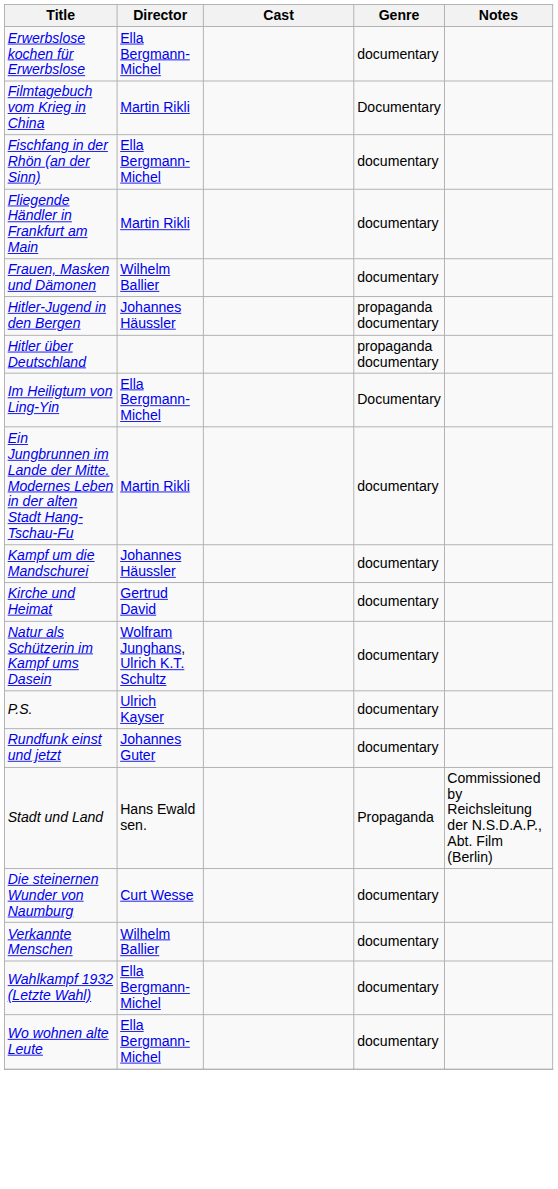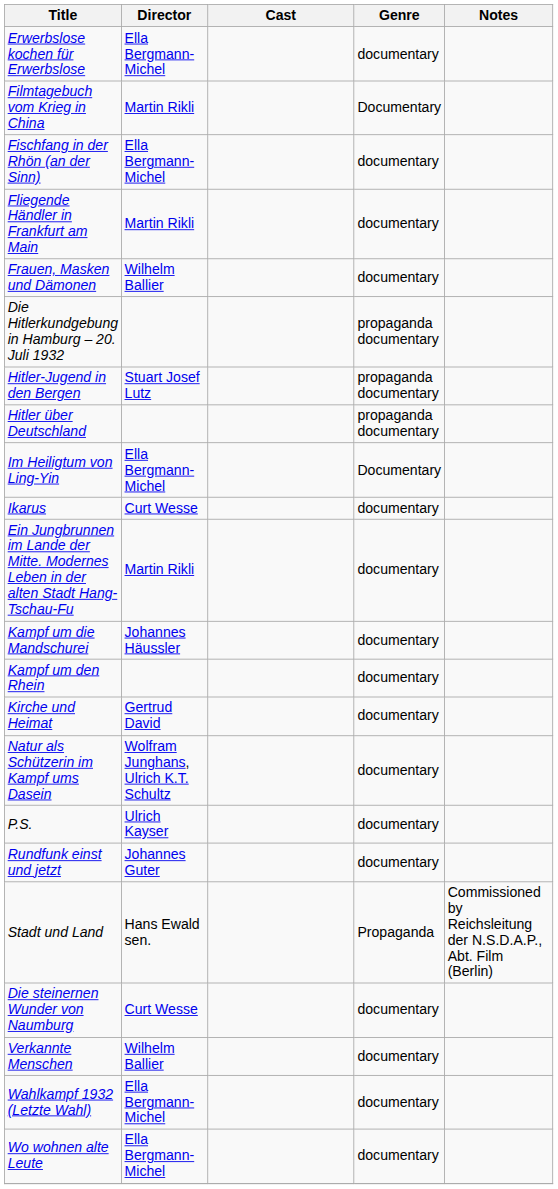 <table class="wikitable" style="width:100%;">
 <tr>
 <th style="width:21%;">Title</th>
 <th style="width:16%;">Director</th>
 <th style="width:30%;">Cast</th>
 <th style="width:13%;">Genre</th>
 <th style="width:20%;">Notes</th>
 </tr>
 <tr>
 <td><em><a href='#'>Erwerbslose kochen für Erwerbslose</a></em></td>
 <td><a href='#'>Ella Bergmann-Michel</a></td>
 <td></td>
 <td>documentary</td>
 <td></td>
 </tr>
 <tr>
 <td><em><a href='#'>Filmtagebuch vom Krieg in China</a></em></td>
 <td><a href='#'>Martin Rikli</a></td>
 <td></td>
 <td>Documentary</td>
 <td></td>
 </tr>
 <tr>
 <td><em><a href='#'>Fischfang in der Rhön (an der Sinn)</a></em></td>
 <td><a href='#'>Ella Bergmann-Michel</a></td>
 <td></td>
 <td>documentary</td>
 <td></td>
 </tr>
 <tr>
 <td><em><a href='#'>Fliegende Händler in Frankfurt am Main</a></em></td>
 <td><a href='#'>Martin Rikli</a></td>
 <td></td>
 <td>documentary</td>
 <td></td>
 </tr>
 <tr>
 <td><em><a href='#'>Frauen, Masken und Dämonen</a></em></td>
 <td><a href='#'>Wilhelm Ballier</a></td>
 <td></td>
 <td>documentary</td>
 <td></td>
 </tr>
 <tr>
+<td><em>Die Hitlerkundgebung in Hamburg – 20. Juli 1932</em></td>
+<td></td>
+<td></td>
+<td>propaganda documentary</td>
+<td></td>
+</tr>
+<tr>
 <td><em><a href='#'>Hitler-Jugend in den Bergen</a></em></td>
-<td><a href='#'>Johannes Häussler</a></td>
+<td><a href='#'>Stuart Josef Lutz</a></td>
 <td></td>
 <td>propaganda documentary</td>
 <td></td>
 </tr>
 <tr>
 <td><em><a href='#'>Hitler über Deutschland</a></em></td>
 <td></td>
 <td></td>
 <td>propaganda documentary</td>
 <td></td>
 </tr>
 <tr>
 <td><em><a href='#'>Im Heiligtum von Ling-Yin</a></em></td>
 <td><a href='#'>Ella Bergmann-Michel</a></td>
 <td></td>
 <td>Documentary</td>
 <td></td>
 </tr>
 <tr>
+<td><em><a href='#'>Ikarus</a></em></td>
+<td><a href='#'>Curt Wesse</a></td>
+<td></td>
+<td>documentary</td>
+<td></td>
+</tr>
+<tr>
 <td><em><a href='#'>Ein Jungbrunnen im Lande der Mitte. Modernes Leben in der alten Stadt Hang-Tschau-Fu</a></em></td>
 <td><a href='#'>Martin Rikli</a></td>
 <td></td>
 <td>documentary</td>
 <td></td>
 </tr>
 <tr>
 <td><em><a href='#'>Kampf um die Mandschurei</a></em></td>
 <td><a href='#'>Johannes Häussler</a></td>
+<td></td>
+<td>documentary</td>
+<td></td>
+</tr>
+<tr>
+<td><em><a href='#'>Kampf um den Rhein</a></em></td>
+<td></td>
 <td></td>
 <td>documentary</td>
 <td></td>
 </tr>
 <tr>
 <td><em><a href='#'>Kirche und Heimat</a></em></td>
 <td><a href='#'>Gertrud David</a></td>
 <td></td>
 <td>documentary</td>
 <td></td>
 </tr>
 <tr>
 <td><em><a href='#'>Natur als Schützerin im Kampf ums Dasein</a></em></td>
 <td><a href='#'>Wolfram Junghans</a>, <a href='#'>Ulrich K.T. Schultz</a></td>
 <td></td>
 <td>documentary</td>
 <td></td>
 </tr>
 <tr>
 <td><em>P.S.</em></td>
 <td><a href='#'>Ulrich Kayser</a></td>
 <td></td>
 <td>documentary</td>
 <td></td>
 </tr>
 <tr>
 <td><em><a href='#'>Rundfunk einst und jetzt</a></em></td>
 <td><a href='#'>Johannes Guter</a></td>
 <td></td>
 <td>documentary</td>
 <td></td>
 </tr>
 <tr>
 <td><em>Stadt und Land</em></td>
 <td>Hans Ewald sen.</td>
 <td></td>
 <td>Propaganda</td>
 <td>Commissioned by Reichsleitung der N.S.D.A.P., Abt. Film (Berlin)</td>
 </tr>
 <tr>
 <td><em><a href='#'>Die steinernen Wunder von Naumburg</a></em></td>
 <td><a href='#'>Curt Wesse</a></td>
 <td></td>
 <td>documentary</td>
 <td></td>
 </tr>
 <tr>
 <td><em><a href='#'>Verkannte Menschen</a></em></td>
 <td><a href='#'>Wilhelm Ballier</a></td>
 <td></td>
 <td>documentary</td>
 <td></td>
 </tr>
 <tr>
 <td><em><a href='#'>Wahlkampf 1932 (Letzte Wahl)</a></em></td>
 <td><a href='#'>Ella Bergmann-Michel</a></td>
 <td></td>
 <td>documentary</td>
 <td></td>
 </tr>
 <tr>
 <td><em><a href='#'>Wo wohnen alte Leute</a></em></td>
 <td><a href='#'>Ella Bergmann-Michel</a></td>
 <td></td>
 <td>documentary</td>
 <td></td>
 </tr>
 <tr>
 </tr>
 </table>
